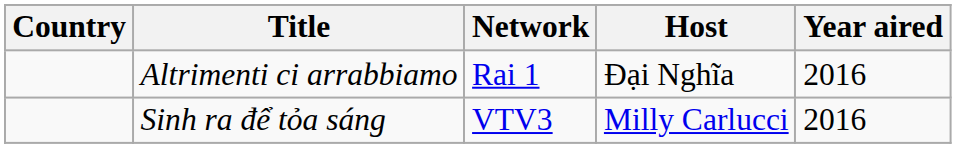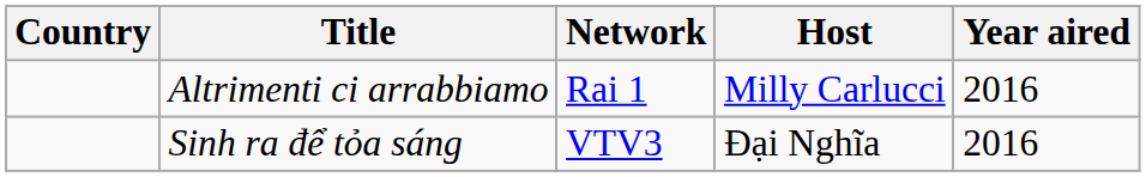 <table class="wikitable" style="text-align:left; line-height:16px;">
 <tr>
 <th>Country</th>
 <th>Title</th>
 <th>Network</th>
 <th>Host</th>
 <th>Year aired</th>
 </tr>
 <tr>
 <td></td>
 <td><em>Altrimenti ci arrabbiamo</em></td>
 <td><a href='#'>Rai 1</a></td>
-<td>Đại Nghĩa</td>
+<td><a href='#'>Milly Carlucci</a></td>
 <td>2016</td>
 </tr>
 <tr>
 <td></td>
 <td><em>Sinh ra để tỏa sáng</em></td>
 <td><a href='#'>VTV3</a></td>
-<td><a href='#'>Milly Carlucci</a></td>
+<td>Đại Nghĩa</td>
 <td>2016</td>
 </tr>
 </table>
